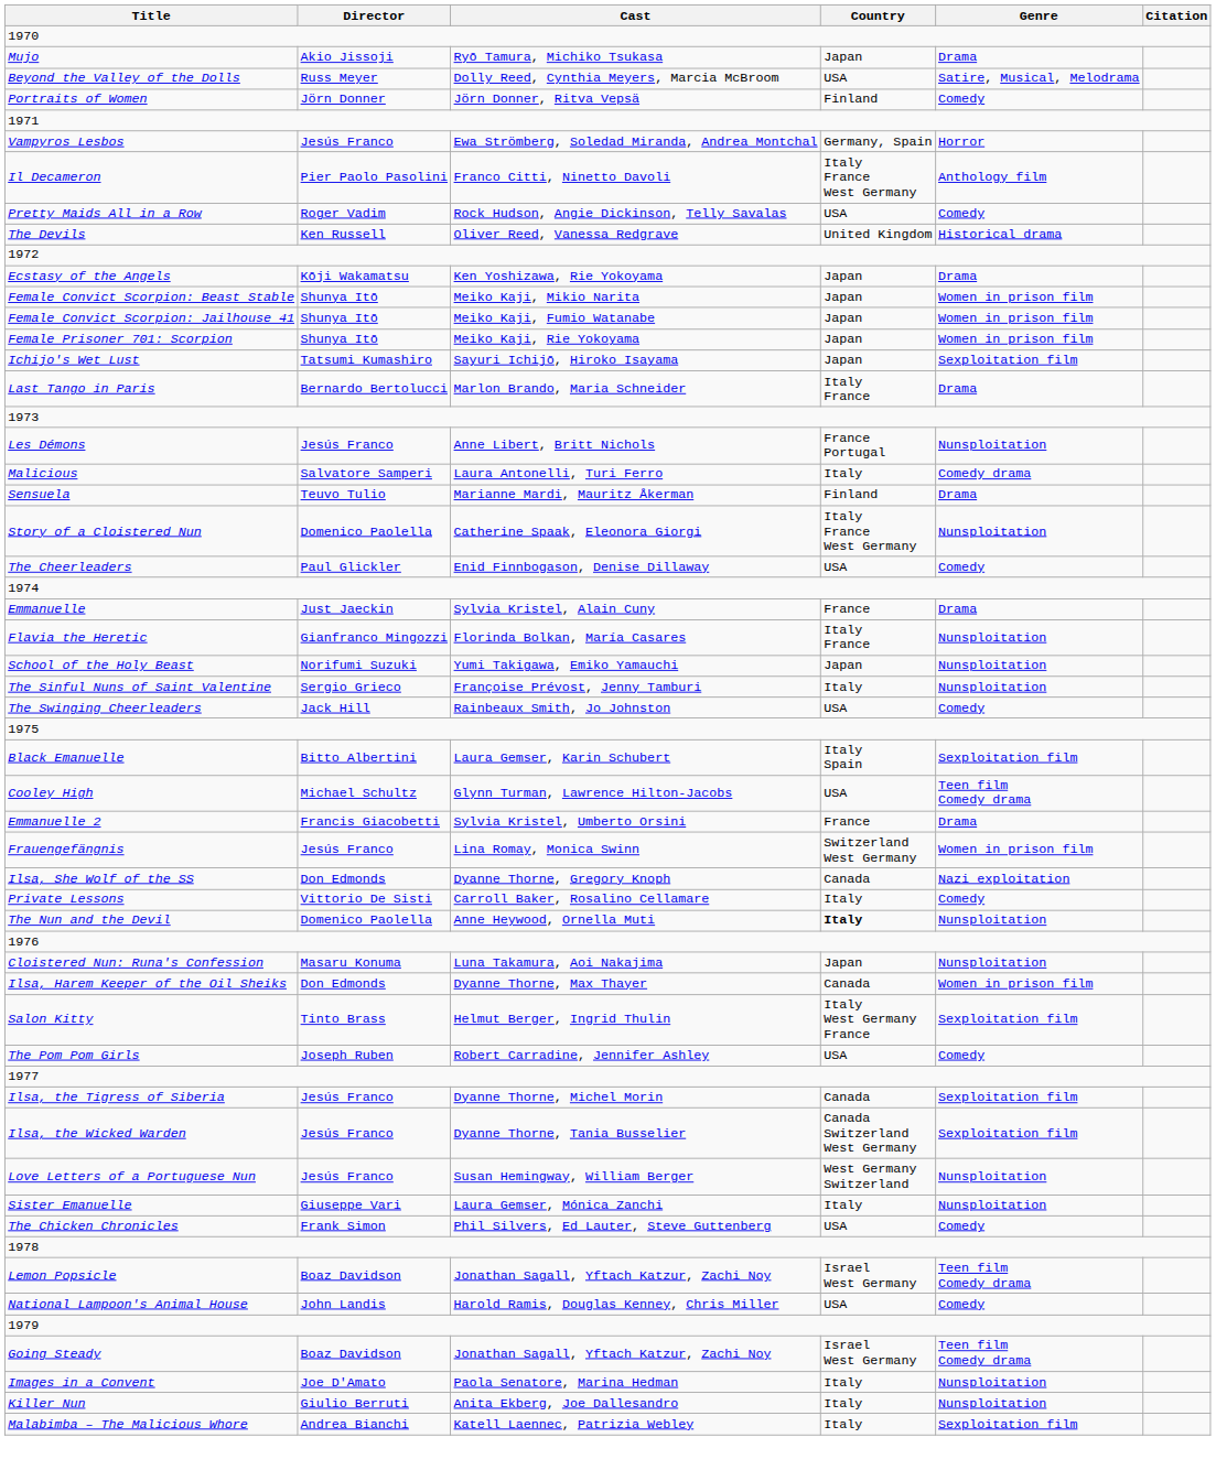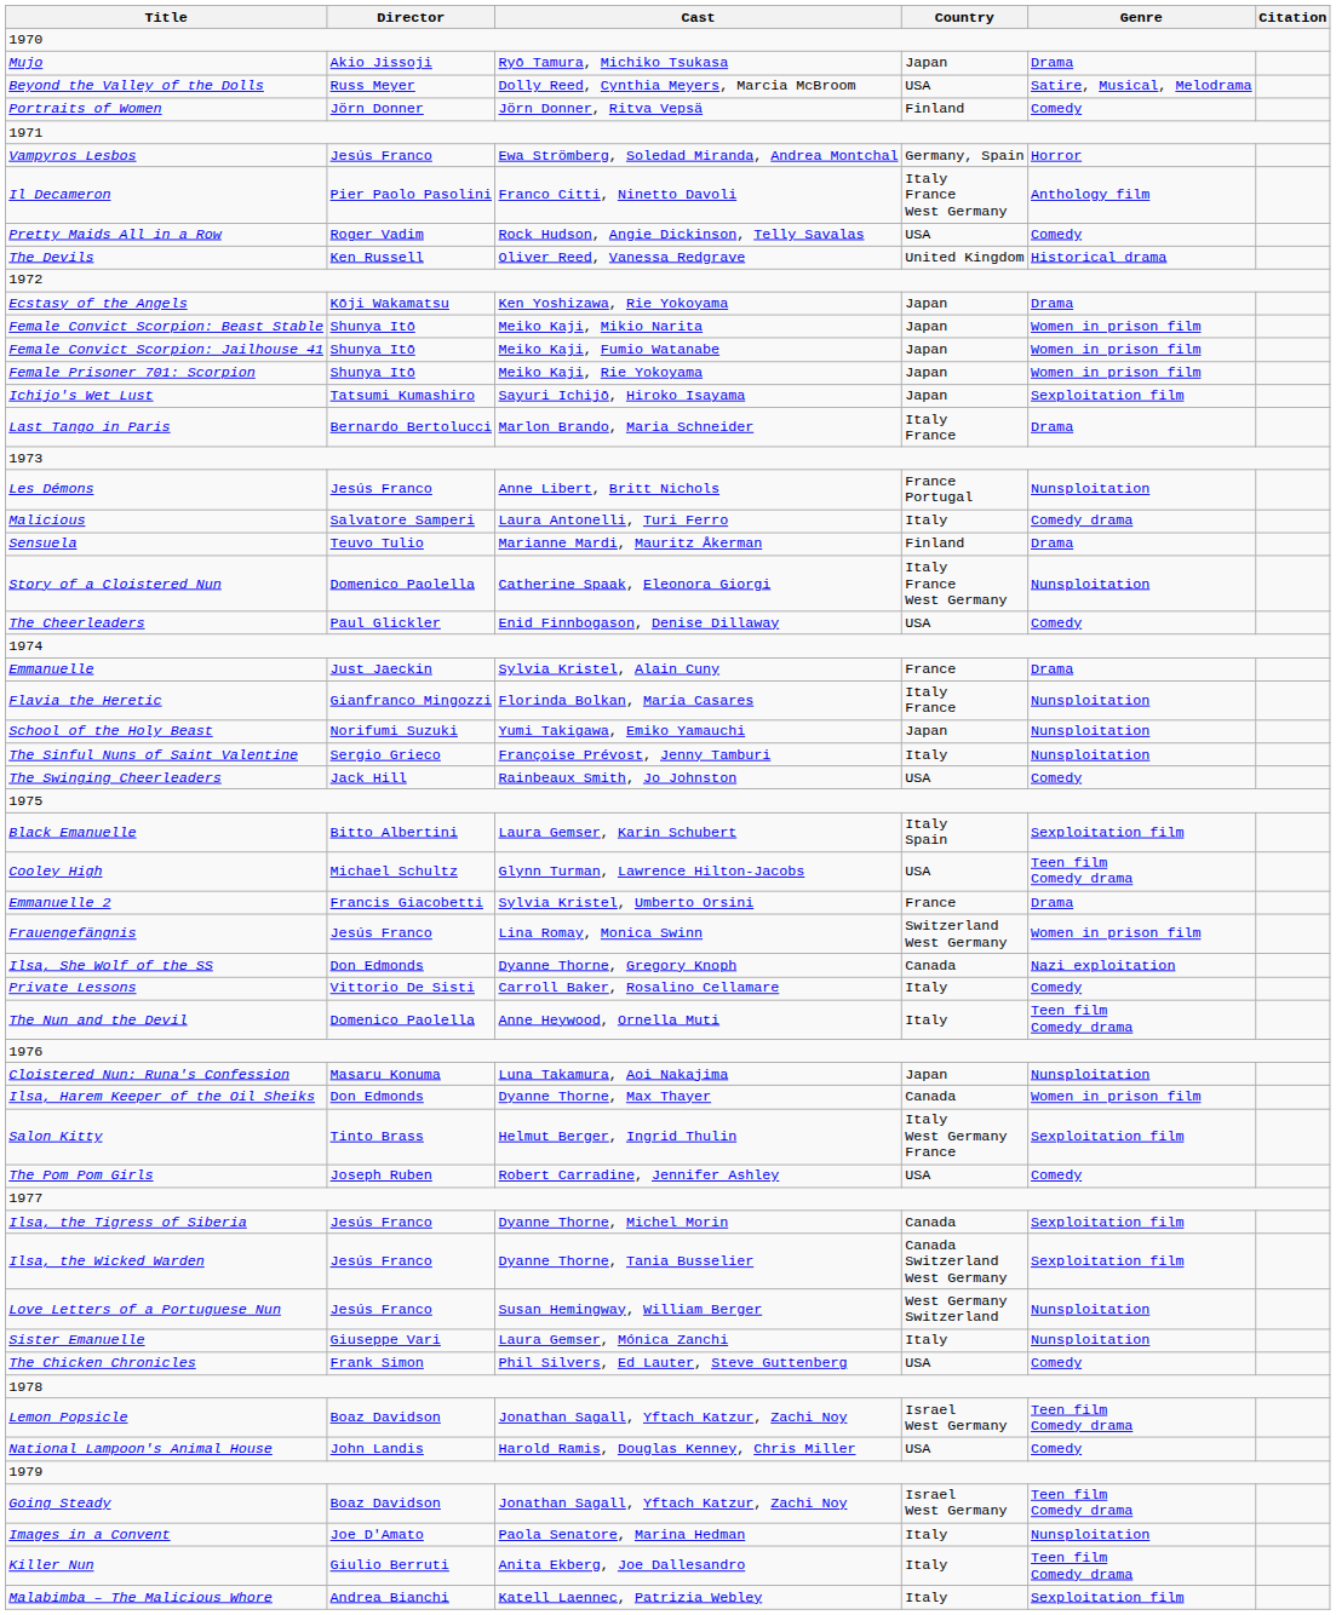 <table class="wikitable sortable">
 <tr>
 <th>Title</th>
 <th>Director</th>
 <th>Cast</th>
 <th>Country</th>
 <th>Genre</th>
 <th>Citation</th>
 </tr>
 <tr>
 <td colspan="6">1970</td>
 </tr>
 <tr>
 <td><a href='#'><em>Mujo</em></a></td>
 <td><a href='#'>Akio Jissoji</a></td>
 <td><a href='#'>Ryō Tamura</a>, <a href='#'>Michiko Tsukasa</a></td>
 <td>Japan</td>
 <td><a href='#'>Drama</a></td>
 <td></td>
 </tr>
 <tr>
 <td><em><a href='#'>Beyond the Valley of the Dolls</a></em></td>
 <td><a href='#'>Russ Meyer</a></td>
 <td><a href='#'>Dolly Reed</a>, <a href='#'>Cynthia Meyers</a>, Marcia McBroom</td>
 <td>USA</td>
 <td><a href='#'>Satire</a>, <a href='#'>Musical</a>, <a href='#'>Melodrama</a></td>
 <td></td>
 </tr>
 <tr>
 <td><em><a href='#'>Portraits of Women</a></em></td>
 <td><a href='#'>Jörn Donner</a></td>
 <td><a href='#'>Jörn Donner</a>, <a href='#'>Ritva Vepsä</a></td>
 <td>Finland</td>
 <td><a href='#'>Comedy</a></td>
 <td></td>
 </tr>
 <tr>
 <td colspan="6">1971</td>
 </tr>
 <tr>
 <td><em><a href='#'>Vampyros Lesbos</a></em></td>
 <td><a href='#'>Jesús Franco</a></td>
 <td><a href='#'>Ewa Strömberg</a>, <a href='#'>Soledad Miranda</a>,  <a href='#'>Andrea Montchal</a></td>
 <td>Germany, Spain</td>
 <td><a href='#'>Horror</a></td>
 <td></td>
 </tr>
 <tr>
 <td><em><a href='#'>Il Decameron</a></em></td>
 <td><a href='#'>Pier Paolo Pasolini</a></td>
 <td><a href='#'>Franco Citti</a>, <a href='#'>Ninetto Davoli</a></td>
 <td>Italy<br>France<br>West Germany</td>
 <td><a href='#'>Anthology film</a></td>
 <td></td>
 </tr>
 <tr>
 <td><em><a href='#'>Pretty Maids All in a Row</a></em></td>
 <td><a href='#'>Roger Vadim</a></td>
 <td><a href='#'>Rock Hudson</a>, <a href='#'>Angie Dickinson</a>, <a href='#'>Telly Savalas</a></td>
 <td>USA</td>
 <td><a href='#'>Comedy</a></td>
 <td></td>
 </tr>
 <tr>
 <td><a href='#'><em>The Devils</em></a></td>
 <td><a href='#'>Ken Russell</a></td>
 <td><a href='#'>Oliver Reed</a>, <a href='#'>Vanessa Redgrave</a></td>
 <td>United Kingdom</td>
 <td><a href='#'>Historical drama</a></td>
 <td></td>
 </tr>
 <tr>
 <td colspan="6">1972</td>
 </tr>
 <tr>
 <td><em><a href='#'>Ecstasy of the Angels</a></em></td>
 <td><a href='#'>Kōji Wakamatsu</a></td>
 <td><a href='#'>Ken Yoshizawa</a>, <a href='#'>Rie Yokoyama</a></td>
 <td>Japan</td>
 <td><a href='#'>Drama</a></td>
 <td></td>
 </tr>
 <tr>
 <td><em><a href='#'>Female Convict Scorpion: Beast Stable</a></em></td>
 <td><a href='#'>Shunya Itō</a></td>
 <td><a href='#'>Meiko Kaji</a>, <a href='#'>Mikio Narita</a></td>
 <td>Japan</td>
 <td><a href='#'>Women in prison film</a></td>
 <td></td>
 </tr>
 <tr>
 <td><em><a href='#'>Female Convict Scorpion: Jailhouse 41</a></em></td>
 <td><a href='#'>Shunya Itō</a></td>
 <td><a href='#'>Meiko Kaji</a>, <a href='#'>Fumio Watanabe</a></td>
 <td>Japan</td>
 <td><a href='#'>Women in prison film</a></td>
 <td></td>
 </tr>
 <tr>
 <td><em><a href='#'>Female Prisoner 701: Scorpion</a></em></td>
 <td><a href='#'>Shunya Itō</a></td>
 <td><a href='#'>Meiko Kaji</a>, <a href='#'>Rie Yokoyama</a></td>
 <td>Japan</td>
 <td><a href='#'>Women in prison film</a></td>
 <td></td>
 </tr>
 <tr>
 <td><em><a href='#'>Ichijo's Wet Lust</a></em></td>
 <td><a href='#'>Tatsumi Kumashiro</a></td>
 <td><a href='#'>Sayuri Ichijō</a>, <a href='#'>Hiroko Isayama</a></td>
 <td>Japan</td>
 <td><a href='#'>Sexploitation film</a></td>
 <td></td>
 </tr>
 <tr>
 <td><em><a href='#'>Last Tango in Paris</a></em></td>
 <td><a href='#'>Bernardo Bertolucci</a></td>
 <td><a href='#'>Marlon Brando</a>, <a href='#'>Maria Schneider</a></td>
 <td>Italy<br>France</td>
 <td><a href='#'>Drama</a></td>
 <td></td>
 </tr>
 <tr>
 <td colspan="6">1973</td>
 </tr>
 <tr>
 <td><a href='#'><em>Les Démons</em></a></td>
 <td><a href='#'>Jesús Franco</a></td>
 <td><a href='#'>Anne Libert</a>, <a href='#'>Britt Nichols</a></td>
 <td>France<br>Portugal</td>
 <td><a href='#'>Nunsploitation</a></td>
 <td></td>
 </tr>
 <tr>
 <td><a href='#'><em>Malicious</em></a></td>
 <td><a href='#'>Salvatore Samperi</a></td>
 <td><a href='#'>Laura Antonelli</a>, <a href='#'>Turi Ferro</a></td>
 <td>Italy</td>
 <td><a href='#'>Comedy drama</a></td>
 <td></td>
 </tr>
 <tr>
 <td><em><a href='#'>Sensuela</a></em></td>
 <td><a href='#'>Teuvo Tulio</a></td>
 <td><a href='#'>Marianne Mardi</a>, <a href='#'>Mauritz Åkerman</a></td>
 <td>Finland</td>
 <td><a href='#'>Drama</a></td>
 <td></td>
 </tr>
 <tr>
 <td><em><a href='#'>Story of a Cloistered Nun</a></em></td>
 <td><a href='#'>Domenico Paolella</a></td>
 <td><a href='#'>Catherine Spaak</a>, <a href='#'>Eleonora Giorgi</a></td>
 <td>Italy<br>France<br>West Germany</td>
 <td><a href='#'>Nunsploitation</a></td>
 <td></td>
 </tr>
 <tr>
 <td><em><a href='#'>The Cheerleaders</a></em></td>
 <td><a href='#'>Paul Glickler</a></td>
 <td><a href='#'>Enid Finnbogason</a>, <a href='#'>Denise Dillaway</a></td>
 <td>USA</td>
 <td><a href='#'>Comedy</a></td>
 <td></td>
 </tr>
 <tr>
 <td colspan="6">1974</td>
 </tr>
 <tr>
 <td><a href='#'><em>Emmanuelle</em></a></td>
 <td><a href='#'>Just Jaeckin</a></td>
 <td><a href='#'>Sylvia Kristel</a>, <a href='#'>Alain Cuny</a></td>
 <td>France</td>
 <td><a href='#'>Drama</a></td>
 <td></td>
 </tr>
 <tr>
 <td><em><a href='#'>Flavia the Heretic</a></em></td>
 <td><a href='#'>Gianfranco Mingozzi</a></td>
 <td><a href='#'>Florinda Bolkan</a>, <a href='#'>María Casares</a></td>
 <td>Italy<br>France</td>
 <td><a href='#'>Nunsploitation</a></td>
 <td></td>
 </tr>
 <tr>
 <td><em><a href='#'>School of the Holy Beast</a></em></td>
 <td><a href='#'>Norifumi Suzuki</a></td>
 <td><a href='#'>Yumi Takigawa</a>, <a href='#'>Emiko Yamauchi</a></td>
 <td>Japan</td>
 <td><a href='#'>Nunsploitation</a></td>
 <td></td>
 </tr>
 <tr>
 <td><em><a href='#'>The Sinful Nuns of Saint Valentine</a></em></td>
 <td><a href='#'>Sergio Grieco</a></td>
 <td><a href='#'>Françoise Prévost</a>, <a href='#'>Jenny Tamburi</a></td>
 <td>Italy</td>
 <td><a href='#'>Nunsploitation</a></td>
 <td></td>
 </tr>
 <tr>
 <td><em><a href='#'>The Swinging Cheerleaders</a></em></td>
 <td><a href='#'>Jack Hill</a></td>
 <td><a href='#'>Rainbeaux Smith</a>, <a href='#'>Jo Johnston</a></td>
 <td>USA</td>
 <td><a href='#'>Comedy</a></td>
 <td></td>
 </tr>
 <tr>
 <td colspan="6">1975</td>
 </tr>
 <tr>
 <td><em><a href='#'>Black Emanuelle</a></em></td>
 <td><a href='#'>Bitto Albertini</a></td>
 <td><a href='#'>Laura Gemser</a>, <a href='#'>Karin Schubert</a></td>
 <td>Italy<br>Spain</td>
 <td><a href='#'>Sexploitation film</a></td>
 <td></td>
 </tr>
 <tr>
 <td><em><a href='#'>Cooley High</a></em></td>
 <td><a href='#'>Michael Schultz</a></td>
 <td><a href='#'>Glynn Turman</a>, <a href='#'>Lawrence Hilton-Jacobs</a></td>
 <td>USA</td>
 <td><a href='#'>Teen film</a><br><a href='#'>Comedy drama</a></td>
 <td></td>
 </tr>
 <tr>
 <td><em><a href='#'>Emmanuelle 2</a></em></td>
 <td><a href='#'>Francis Giacobetti</a></td>
 <td><a href='#'>Sylvia Kristel</a>, <a href='#'>Umberto Orsini</a></td>
 <td>France</td>
 <td><a href='#'>Drama</a></td>
 <td></td>
 </tr>
 <tr>
 <td><em><a href='#'>Frauengefängnis</a></em></td>
 <td><a href='#'>Jesús Franco</a></td>
 <td><a href='#'>Lina Romay</a>, <a href='#'>Monica Swinn</a></td>
 <td>Switzerland<br>West Germany</td>
 <td><a href='#'>Women in prison film</a></td>
 <td></td>
 </tr>
 <tr>
 <td><em><a href='#'>Ilsa, She Wolf of the SS</a></em></td>
 <td><a href='#'>Don Edmonds</a></td>
 <td><a href='#'>Dyanne Thorne</a>, <a href='#'>Gregory Knoph</a></td>
 <td>Canada</td>
 <td><a href='#'>Nazi exploitation</a></td>
 <td></td>
 </tr>
 <tr>
 <td><a href='#'><em>Private Lessons</em></a></td>
 <td><a href='#'>Vittorio De Sisti</a></td>
 <td><a href='#'>Carroll Baker</a>, <a href='#'>Rosalino Cellamare</a></td>
 <td>Italy</td>
 <td><a href='#'>Comedy</a></td>
 <td></td>
 </tr>
 <tr>
 <td><em><a href='#'>The Nun and the Devil</a></em></td>
 <td><a href='#'>Domenico Paolella</a></td>
 <td><a href='#'>Anne Heywood</a>, <a href='#'>Ornella Muti</a></td>
-<td><strong>Italy</strong></td>
-<td><a href='#'>Nunsploitation</a></td>
+<td>Italy</td>
+<td><a href='#'>Teen film</a><br><a href='#'>Comedy drama</a></td>
 <td></td>
 </tr>
 <tr>
 <td colspan="6">1976</td>
 </tr>
 <tr>
 <td><em><a href='#'>Cloistered Nun: Runa's Confession</a></em></td>
 <td><a href='#'>Masaru Konuma</a></td>
 <td><a href='#'>Luna Takamura</a>, <a href='#'>Aoi Nakajima</a></td>
 <td>Japan</td>
 <td><a href='#'>Nunsploitation</a></td>
 <td></td>
 </tr>
 <tr>
 <td><em><a href='#'>Ilsa, Harem Keeper of the Oil Sheiks</a></em></td>
 <td><a href='#'>Don Edmonds</a></td>
 <td><a href='#'>Dyanne Thorne</a>, <a href='#'>Max Thayer</a></td>
 <td>Canada</td>
 <td><a href='#'>Women in prison film</a></td>
 <td></td>
 </tr>
 <tr>
 <td><a href='#'><em>Salon Kitty</em></a></td>
 <td><a href='#'>Tinto Brass</a></td>
 <td><a href='#'>Helmut Berger</a>, <a href='#'>Ingrid Thulin</a></td>
 <td>Italy<br>West Germany<br>France</td>
 <td><a href='#'>Sexploitation film</a></td>
 <td></td>
 </tr>
 <tr>
 <td><em><a href='#'>The Pom Pom Girls</a></em></td>
 <td><a href='#'>Joseph Ruben</a></td>
 <td><a href='#'>Robert Carradine</a>, <a href='#'>Jennifer Ashley</a></td>
 <td>USA</td>
 <td><a href='#'>Comedy</a></td>
 <td></td>
 </tr>
 <tr>
 <td colspan="6">1977</td>
 </tr>
 <tr>
 <td><em><a href='#'>Ilsa, the Tigress of Siberia</a></em></td>
 <td><a href='#'>Jesús Franco</a></td>
 <td><a href='#'>Dyanne Thorne</a>, <a href='#'>Michel Morin</a></td>
 <td>Canada</td>
 <td><a href='#'>Sexploitation film</a></td>
 <td></td>
 </tr>
 <tr>
 <td><em><a href='#'>Ilsa, the Wicked Warden</a></em></td>
 <td><a href='#'>Jesús Franco</a></td>
 <td><a href='#'>Dyanne Thorne</a>, <a href='#'>Tania Busselier</a></td>
 <td>Canada<br>Switzerland<br>West Germany</td>
 <td><a href='#'>Sexploitation film</a></td>
 <td></td>
 </tr>
 <tr>
 <td><em><a href='#'>Love Letters of a Portuguese Nun</a></em></td>
 <td><a href='#'>Jesús Franco</a></td>
 <td><a href='#'>Susan Hemingway</a>, <a href='#'>William Berger</a></td>
 <td>West Germany<br>Switzerland</td>
 <td><a href='#'>Nunsploitation</a></td>
 <td></td>
 </tr>
 <tr>
 <td><em><a href='#'>Sister Emanuelle</a></em></td>
 <td><a href='#'>Giuseppe Vari</a></td>
 <td><a href='#'>Laura Gemser</a>, <a href='#'>Mónica Zanchi</a></td>
 <td>Italy</td>
 <td><a href='#'>Nunsploitation</a></td>
 <td></td>
 </tr>
 <tr>
 <td><em><a href='#'>The Chicken Chronicles</a></em></td>
 <td><a href='#'>Frank Simon</a></td>
 <td><a href='#'>Phil Silvers</a>, <a href='#'>Ed Lauter</a>, <a href='#'>Steve Guttenberg</a></td>
 <td>USA</td>
 <td><a href='#'>Comedy</a></td>
 <td></td>
 </tr>
 <tr>
 <td colspan="6">1978</td>
 </tr>
 <tr>
 <td><em><a href='#'>Lemon Popsicle</a></em></td>
 <td><a href='#'>Boaz Davidson</a></td>
 <td><a href='#'>Jonathan Sagall</a>, <a href='#'>Yftach Katzur</a>, <a href='#'>Zachi Noy</a></td>
 <td>Israel<br>West Germany</td>
 <td><a href='#'>Teen film</a><br><a href='#'>Comedy drama</a></td>
 <td></td>
 </tr>
 <tr>
 <td><em><a href='#'>National Lampoon's Animal House</a></em></td>
 <td><a href='#'>John Landis</a></td>
 <td><a href='#'>Harold Ramis</a>, <a href='#'>Douglas Kenney</a>, <a href='#'>Chris Miller</a></td>
 <td>USA</td>
 <td><a href='#'>Comedy</a></td>
 <td></td>
 </tr>
 <tr>
 <td colspan="6">1979</td>
 </tr>
 <tr>
 <td><a href='#'><em>Going Steady</em></a></td>
 <td><a href='#'>Boaz Davidson</a></td>
 <td><a href='#'>Jonathan Sagall</a>, <a href='#'>Yftach Katzur</a>, <a href='#'>Zachi Noy</a></td>
 <td>Israel<br>West Germany</td>
 <td><a href='#'>Teen film</a><br><a href='#'>Comedy drama</a></td>
 <td></td>
 </tr>
 <tr>
 <td><em><a href='#'>Images in a Convent</a></em></td>
 <td><a href='#'>Joe D'Amato</a></td>
 <td><a href='#'>Paola Senatore</a>, <a href='#'>Marina Hedman</a></td>
 <td>Italy</td>
 <td><a href='#'>Nunsploitation</a></td>
 <td></td>
 </tr>
 <tr>
 <td><em><a href='#'>Killer Nun</a></em></td>
 <td><a href='#'>Giulio Berruti</a></td>
 <td><a href='#'>Anita Ekberg</a>, <a href='#'>Joe Dallesandro</a></td>
 <td>Italy</td>
-<td><a href='#'>Nunsploitation</a></td>
+<td><a href='#'>Teen film</a><br><a href='#'>Comedy drama</a></td>
 <td></td>
 </tr>
 <tr>
 <td><em><a href='#'>Malabimba – The Malicious Whore</a></em></td>
 <td><a href='#'>Andrea Bianchi</a></td>
 <td><a href='#'>Katell Laennec</a>, <a href='#'>Patrizia Webley</a></td>
 <td>Italy</td>
 <td><a href='#'>Sexploitation film</a></td>
 <td></td>
 </tr>
 </table>
